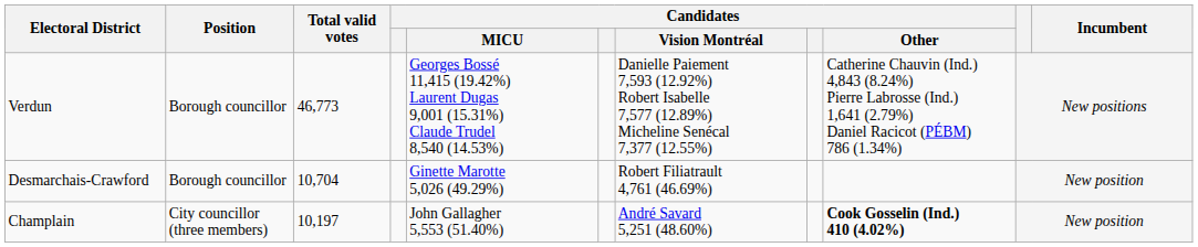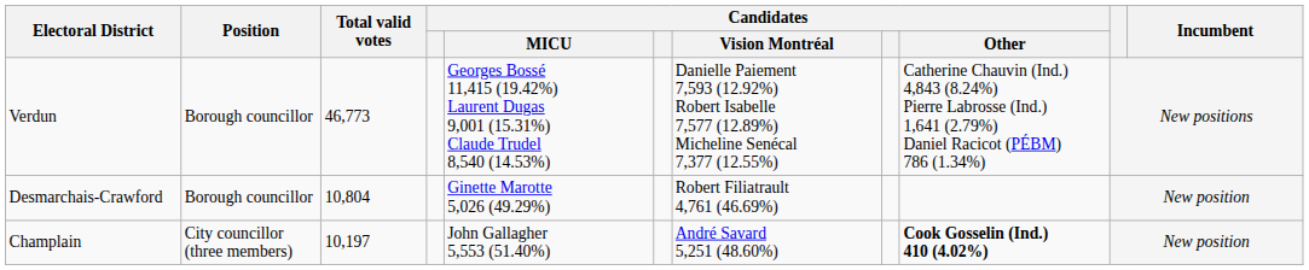 <table class="wikitable" width="100%">
 <tr>
 <th width=10% rowspan=2>Electoral District</th>
 <th width=8% rowspan=2>Position</th>
 <th width=6% rowspan=2>Total valid votes</th>
 <th colspan=6>Candidates</th>
 <th width=1% rowspan=2> </th>
 <th width=10% rowspan=2>Incumbent</th>
 </tr>
 <tr>
 <th width=1% > </th>
 <th width=12% >MICU</th>
 <th width=1% > </th>
 <th width=12% >Vision Montréal</th>
 <th width=1% > </th>
 <th width=12% >Other</th>
 </tr>
 <tr>
 <td>Verdun</td>
 <td>Borough councillor</td>
 <td>46,773</td>
 <td> </td>
 <td><a href='#'>Georges Bossé</a><br>11,415 (19.42%)<br><a href='#'>Laurent Dugas</a><br>9,001 (15.31%)<br><a href='#'>Claude Trudel</a><br>8,540 (14.53%)</td>
 <td></td>
 <td>Danielle Paiement<br>7,593 (12.92%)<br>Robert Isabelle<br>7,577 (12.89%)<br>Micheline Senécal<br>7,377 (12.55%)</td>
 <td></td>
 <td>Catherine Chauvin (Ind.)<br>4,843 (8.24%)<br>Pierre Labrosse (Ind.)<br>1,641 (2.79%)<br>Daniel Racicot (<a href='#'>PÉBM</a>)<br>786 (1.34%)</td>
 <td colspan="2" style="background:whitesmoke; text-align:center;"><em>New positions</em></td>
 </tr>
 <tr>
 <td>Desmarchais-Crawford</td>
 <td>Borough councillor</td>
-<td>10,704</td>
+<td>10,804</td>
 <td></td>
 <td><a href='#'>Ginette Marotte</a><br>5,026 (49.29%)</td>
 <td></td>
 <td>Robert Filiatrault<br>4,761 (46.69%)</td>
 <td></td>
 <td></td>
 <td colspan="2" style="background:whitesmoke; text-align:center;"><em>New position</em></td>
 </tr>
 <tr>
 <td>Champlain</td>
 <td>City councillor<br>(three members)</td>
 <td>10,197</td>
 <td> </td>
 <td>John Gallagher<br>5,553 (51.40%)</td>
 <td></td>
 <td><a href='#'>André Savard</a><br>5,251 (48.60%)</td>
 <td></td>
 <td><strong>Cook Gosselin (Ind.)<br>410 (4.02%)</strong></td>
 <td colspan="2" style="background:whitesmoke; text-align:center;"><em>New position</em></td>
 </tr>
 </table>
